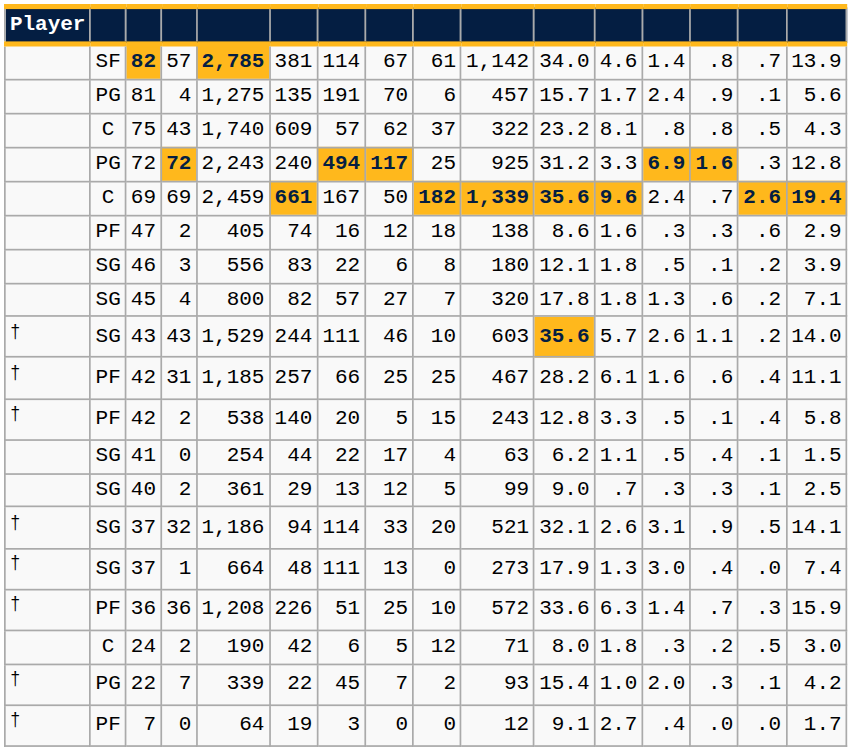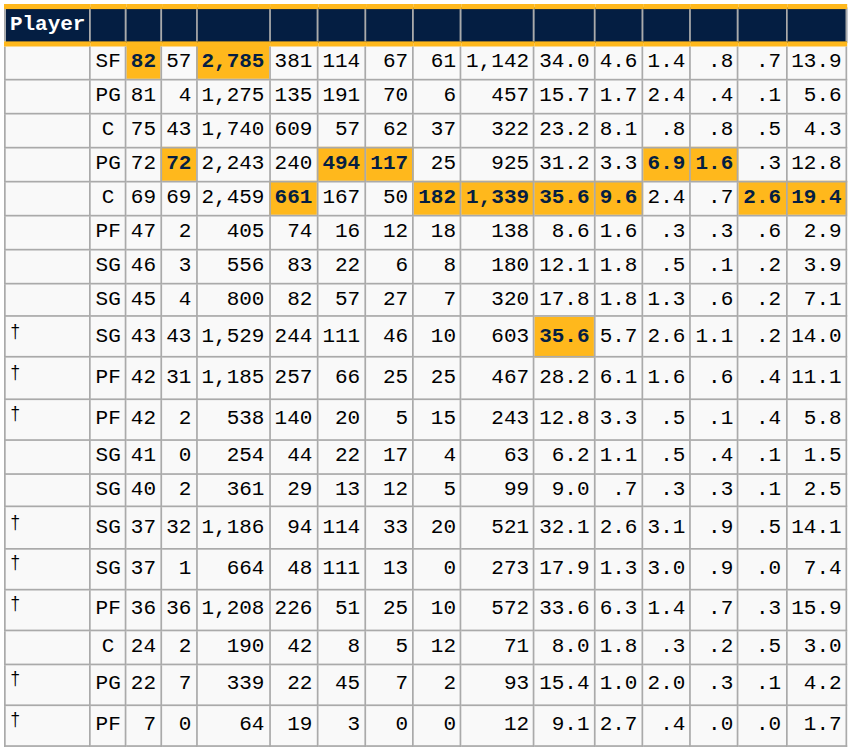 <table class="wikitable sortable" style="font-size: 95%; text-align:right;">
 <tr>
 <th style="background:#041E42; color:#FFFFFF; border-top:#FFB81C 3px solid; border-bottom:#FFB81C 3px solid;">Player</th>
 <th style="background:#041E42; color:#FFFFFF; border-top:#FFB81C 3px solid; border-bottom:#FFB81C 3px solid;"></th>
 <th style="background:#041E42; color:#FFFFFF; border-top:#FFB81C 3px solid; border-bottom:#FFB81C 3px solid;"></th>
 <th style="background:#041E42; color:#FFFFFF; border-top:#FFB81C 3px solid; border-bottom:#FFB81C 3px solid;"></th>
 <th style="background:#041E42; color:#FFFFFF; border-top:#FFB81C 3px solid; border-bottom:#FFB81C 3px solid;"></th>
 <th style="background:#041E42; color:#FFFFFF; border-top:#FFB81C 3px solid; border-bottom:#FFB81C 3px solid;"></th>
 <th style="background:#041E42; color:#FFFFFF; border-top:#FFB81C 3px solid; border-bottom:#FFB81C 3px solid;"></th>
 <th style="background:#041E42; color:#FFFFFF; border-top:#FFB81C 3px solid; border-bottom:#FFB81C 3px solid;"></th>
 <th style="background:#041E42; color:#FFFFFF; border-top:#FFB81C 3px solid; border-bottom:#FFB81C 3px solid;"></th>
 <th style="background:#041E42; color:#FFFFFF; border-top:#FFB81C 3px solid; border-bottom:#FFB81C 3px solid;"></th>
 <th style="background:#041E42; color:#FFFFFF; border-top:#FFB81C 3px solid; border-bottom:#FFB81C 3px solid;"></th>
 <th style="background:#041E42; color:#FFFFFF; border-top:#FFB81C 3px solid; border-bottom:#FFB81C 3px solid;"></th>
 <th style="background:#041E42; color:#FFFFFF; border-top:#FFB81C 3px solid; border-bottom:#FFB81C 3px solid;"></th>
 <th style="background:#041E42; color:#FFFFFF; border-top:#FFB81C 3px solid; border-bottom:#FFB81C 3px solid;"></th>
 <th style="background:#041E42; color:#FFFFFF; border-top:#FFB81C 3px solid; border-bottom:#FFB81C 3px solid;"></th>
 <th style="background:#041E42; color:#FFFFFF; border-top:#FFB81C 3px solid; border-bottom:#FFB81C 3px solid;"></th>
 </tr>
 <tr>
 <td style="text-align:left;"></td>
 <td style="text-align:center;">SF</td>
 <td style="background:#FFB81C; color:#041E42;"><strong>82</strong></td>
 <td>57</td>
 <td style="background:#FFB81C; color:#041E42;"><strong>2,785</strong></td>
 <td>381</td>
 <td>114</td>
 <td>67</td>
 <td>61</td>
 <td>1,142</td>
 <td>34.0</td>
 <td>4.6</td>
 <td>1.4</td>
 <td>.8</td>
 <td>.7</td>
 <td>13.9</td>
 </tr>
 <tr>
 <td style="text-align:left;"></td>
 <td style="text-align:center;">PG</td>
 <td>81</td>
 <td>4</td>
 <td>1,275</td>
 <td>135</td>
 <td>191</td>
 <td>70</td>
 <td>6</td>
 <td>457</td>
 <td>15.7</td>
 <td>1.7</td>
 <td>2.4</td>
-<td>.9</td>
+<td>.4</td>
 <td>.1</td>
 <td>5.6</td>
 </tr>
 <tr>
 <td style="text-align:left;"></td>
 <td style="text-align:center;">C</td>
 <td>75</td>
 <td>43</td>
 <td>1,740</td>
 <td>609</td>
 <td>57</td>
 <td>62</td>
 <td>37</td>
 <td>322</td>
 <td>23.2</td>
 <td>8.1</td>
 <td>.8</td>
 <td>.8</td>
 <td>.5</td>
 <td>4.3</td>
 </tr>
 <tr>
 <td style="text-align:left;"></td>
 <td style="text-align:center;">PG</td>
 <td>72</td>
 <td style="background:#FFB81C; color:#041E42;"><strong>72</strong></td>
 <td>2,243</td>
 <td>240</td>
 <td style="background:#FFB81C; color:#041E42;"><strong>494</strong></td>
 <td style="background:#FFB81C; color:#041E42;"><strong>117</strong></td>
 <td>25</td>
 <td>925</td>
 <td>31.2</td>
 <td>3.3</td>
 <td style="background:#FFB81C; color:#041E42;"><strong>6.9</strong></td>
 <td style="background:#FFB81C; color:#041E42;"><strong>1.6</strong></td>
 <td>.3</td>
 <td>12.8</td>
 </tr>
 <tr>
 <td style="text-align:left;"></td>
 <td style="text-align:center;">C</td>
 <td>69</td>
 <td>69</td>
 <td>2,459</td>
 <td style="background:#FFB81C; color:#041E42;"><strong>661</strong></td>
 <td>167</td>
 <td>50</td>
 <td style="background:#FFB81C; color:#041E42;"><strong>182</strong></td>
 <td style="background:#FFB81C; color:#041E42;"><strong>1,339</strong></td>
 <td style="background:#FFB81C; color:#041E42;"><strong>35.6</strong></td>
 <td style="background:#FFB81C; color:#041E42;"><strong>9.6</strong></td>
 <td>2.4</td>
 <td>.7</td>
 <td style="background:#FFB81C; color:#041E42;"><strong>2.6</strong></td>
 <td style="background:#FFB81C; color:#041E42;"><strong>19.4</strong></td>
 </tr>
 <tr>
 <td style="text-align:left;"></td>
 <td style="text-align:center;">PF</td>
 <td>47</td>
 <td>2</td>
 <td>405</td>
 <td>74</td>
 <td>16</td>
 <td>12</td>
 <td>18</td>
 <td>138</td>
 <td>8.6</td>
 <td>1.6</td>
 <td>.3</td>
 <td>.3</td>
 <td>.6</td>
 <td>2.9</td>
 </tr>
 <tr>
 <td style="text-align:left;"></td>
 <td style="text-align:center;">SG</td>
 <td>46</td>
 <td>3</td>
 <td>556</td>
 <td>83</td>
 <td>22</td>
 <td>6</td>
 <td>8</td>
 <td>180</td>
 <td>12.1</td>
 <td>1.8</td>
 <td>.5</td>
 <td>.1</td>
 <td>.2</td>
 <td>3.9</td>
 </tr>
 <tr>
 <td style="text-align:left;"></td>
 <td style="text-align:center;">SG</td>
 <td>45</td>
 <td>4</td>
 <td>800</td>
 <td>82</td>
 <td>57</td>
 <td>27</td>
 <td>7</td>
 <td>320</td>
 <td>17.8</td>
 <td>1.8</td>
 <td>1.3</td>
 <td>.6</td>
 <td>.2</td>
 <td>7.1</td>
 </tr>
 <tr>
 <td style="text-align:left;"><sup>†</sup></td>
 <td style="text-align:center;">SG</td>
 <td>43</td>
 <td>43</td>
 <td>1,529</td>
 <td>244</td>
 <td>111</td>
 <td>46</td>
 <td>10</td>
 <td>603</td>
 <td style="background:#FFB81C; color:#041E42;"><strong>35.6</strong></td>
 <td>5.7</td>
 <td>2.6</td>
 <td>1.1</td>
 <td>.2</td>
 <td>14.0</td>
 </tr>
 <tr>
 <td style="text-align:left;"><sup>†</sup></td>
 <td style="text-align:center;">PF</td>
 <td>42</td>
 <td>31</td>
 <td>1,185</td>
 <td>257</td>
 <td>66</td>
 <td>25</td>
 <td>25</td>
 <td>467</td>
 <td>28.2</td>
 <td>6.1</td>
 <td>1.6</td>
 <td>.6</td>
 <td>.4</td>
 <td>11.1</td>
 </tr>
 <tr>
 <td style="text-align:left;"><sup>†</sup></td>
 <td style="text-align:center;">PF</td>
 <td>42</td>
 <td>2</td>
 <td>538</td>
 <td>140</td>
 <td>20</td>
 <td>5</td>
 <td>15</td>
 <td>243</td>
 <td>12.8</td>
 <td>3.3</td>
 <td>.5</td>
 <td>.1</td>
 <td>.4</td>
 <td>5.8</td>
 </tr>
 <tr>
 <td style="text-align:left;"></td>
 <td style="text-align:center;">SG</td>
 <td>41</td>
 <td>0</td>
 <td>254</td>
 <td>44</td>
 <td>22</td>
 <td>17</td>
 <td>4</td>
 <td>63</td>
 <td>6.2</td>
 <td>1.1</td>
 <td>.5</td>
 <td>.4</td>
 <td>.1</td>
 <td>1.5</td>
 </tr>
 <tr>
 <td style="text-align:left;"></td>
 <td style="text-align:center;">SG</td>
 <td>40</td>
 <td>2</td>
 <td>361</td>
 <td>29</td>
 <td>13</td>
 <td>12</td>
 <td>5</td>
 <td>99</td>
 <td>9.0</td>
 <td>.7</td>
 <td>.3</td>
 <td>.3</td>
 <td>.1</td>
 <td>2.5</td>
 </tr>
 <tr>
 <td style="text-align:left;"><sup>†</sup></td>
 <td style="text-align:center;">SG</td>
 <td>37</td>
 <td>32</td>
 <td>1,186</td>
 <td>94</td>
 <td>114</td>
 <td>33</td>
 <td>20</td>
 <td>521</td>
 <td>32.1</td>
 <td>2.6</td>
 <td>3.1</td>
 <td>.9</td>
 <td>.5</td>
 <td>14.1</td>
 </tr>
 <tr>
 <td style="text-align:left;"><sup>†</sup></td>
 <td style="text-align:center;">SG</td>
 <td>37</td>
 <td>1</td>
 <td>664</td>
 <td>48</td>
 <td>111</td>
 <td>13</td>
 <td>0</td>
 <td>273</td>
 <td>17.9</td>
 <td>1.3</td>
 <td>3.0</td>
-<td>.4</td>
+<td>.9</td>
 <td>.0</td>
 <td>7.4</td>
 </tr>
 <tr>
 <td style="text-align:left;"><sup>†</sup></td>
 <td style="text-align:center;">PF</td>
 <td>36</td>
 <td>36</td>
 <td>1,208</td>
 <td>226</td>
 <td>51</td>
 <td>25</td>
 <td>10</td>
 <td>572</td>
 <td>33.6</td>
 <td>6.3</td>
 <td>1.4</td>
 <td>.7</td>
 <td>.3</td>
 <td>15.9</td>
 </tr>
 <tr>
 <td style="text-align:left;"></td>
 <td style="text-align:center;">C</td>
 <td>24</td>
 <td>2</td>
 <td>190</td>
 <td>42</td>
-<td>6</td>
+<td>8</td>
 <td>5</td>
 <td>12</td>
 <td>71</td>
 <td>8.0</td>
 <td>1.8</td>
 <td>.3</td>
 <td>.2</td>
 <td>.5</td>
 <td>3.0</td>
 </tr>
 <tr>
 <td style="text-align:left;"><sup>†</sup></td>
 <td style="text-align:center;">PG</td>
 <td>22</td>
 <td>7</td>
 <td>339</td>
 <td>22</td>
 <td>45</td>
 <td>7</td>
 <td>2</td>
 <td>93</td>
 <td>15.4</td>
 <td>1.0</td>
 <td>2.0</td>
 <td>.3</td>
 <td>.1</td>
 <td>4.2</td>
 </tr>
 <tr>
 <td style="text-align:left;"><sup>†</sup></td>
 <td style="text-align:center;">PF</td>
 <td>7</td>
 <td>0</td>
 <td>64</td>
 <td>19</td>
 <td>3</td>
 <td>0</td>
 <td>0</td>
 <td>12</td>
 <td>9.1</td>
 <td>2.7</td>
 <td>.4</td>
 <td>.0</td>
 <td>.0</td>
 <td>1.7</td>
 </tr>
 </table>
